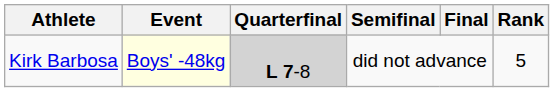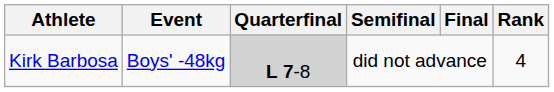 <table class="wikitable" style="text-align:left; font-size:90%">
 <tr>
 <th>Athlete</th>
 <th>Event</th>
 <th>Quarterfinal</th>
 <th>Semifinal</th>
 <th>Final</th>
 <th>Rank</th>
 </tr>
 <tr>
 <td><a href='#'>Kirk Barbosa</a></td>
-<td style="background: lightyellow;"><a href='#'>Boys' -48kg</a></td>
+<td><a href='#'>Boys' -48kg</a></td>
 <td align=center style="background: lightgrey;"> <br> <strong>L</strong> <strong>7</strong>-8</td>
 <td align=center colspan=2>did not advance</td>
-<td align=center>5</td>
+<td align=center>4</td>
 </tr>
 </table>
